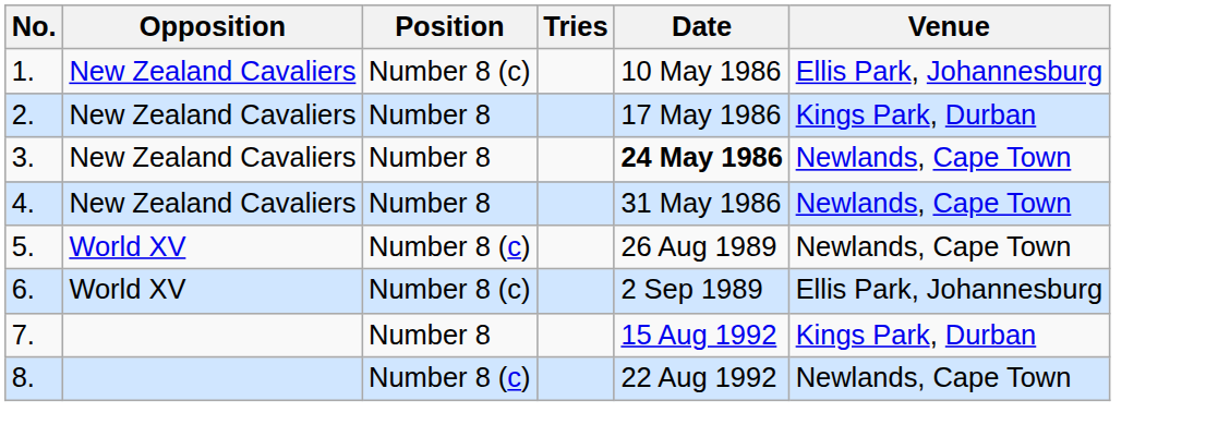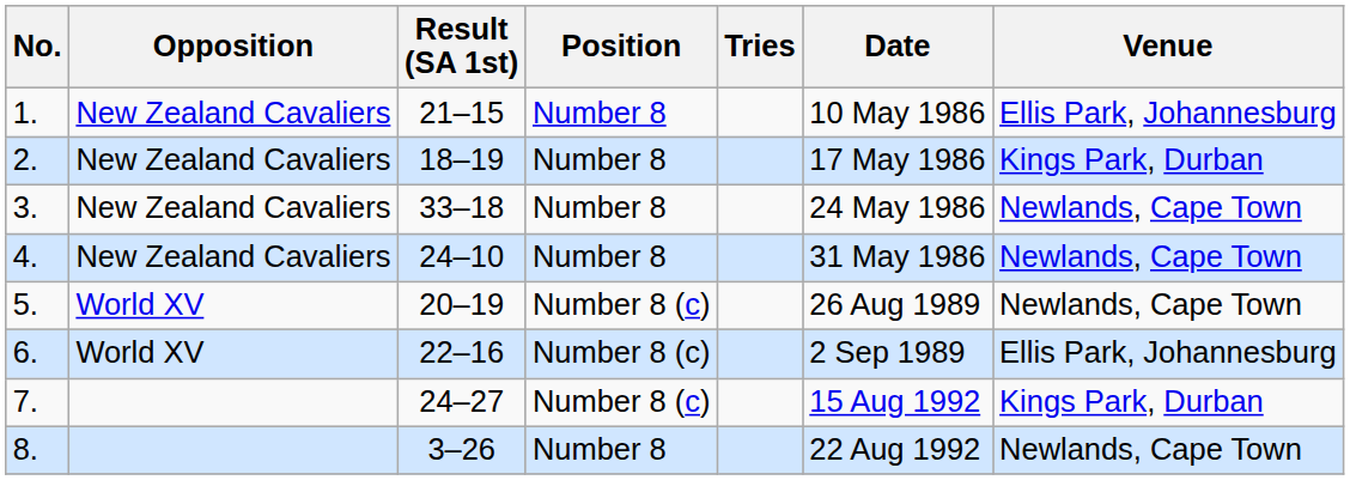 <table class="wikitable sortable">
 <tr>
 <th>No.</th>
 <th>Opposition</th>
+<th>Result<br>(SA 1st)</th>
 <th>Position</th>
 <th>Tries</th>
 <th>Date</th>
 <th>Venue</th>
 </tr>
 <tr>
 <td>1.</td>
 <td><a href='#'>New Zealand Cavaliers</a></td>
-<td>Number 8 (c)</td>
+<td align="center">21–15</td>
+<td><a href='#'>Number 8</a></td>
 <td></td>
 <td>10 May 1986</td>
 <td><a href='#'>Ellis Park</a>, <a href='#'>Johannesburg</a></td>
 </tr>
 <tr style="background: #D0E6FF;">
 <td>2.</td>
 <td>New Zealand Cavaliers</td>
+<td align="center">18–19</td>
 <td>Number 8</td>
 <td></td>
 <td>17 May 1986</td>
 <td><a href='#'>Kings Park</a>, <a href='#'>Durban</a></td>
 </tr>
 <tr>
 <td>3.</td>
 <td>New Zealand Cavaliers</td>
+<td align="center">33–18</td>
 <td>Number 8</td>
 <td></td>
-<td><strong>24 May 1986</strong></td>
+<td>24 May 1986</td>
 <td><a href='#'>Newlands</a>, <a href='#'>Cape Town</a></td>
 </tr>
 <tr style="background: #D0E6FF;">
 <td>4.</td>
 <td>New Zealand Cavaliers</td>
+<td align="center">24–10</td>
 <td>Number 8</td>
 <td></td>
 <td>31 May 1986</td>
 <td><a href='#'>Newlands</a>, <a href='#'>Cape Town</a></td>
 </tr>
 <tr>
 <td>5.</td>
 <td><a href='#'>World XV</a></td>
+<td align="center">20–19</td>
 <td>Number 8 (<a href='#'>c</a>)</td>
 <td></td>
 <td>26 Aug 1989</td>
 <td>Newlands, Cape Town</td>
 </tr>
 <tr style="background: #D0E6FF;">
 <td>6.</td>
 <td>World XV</td>
+<td align="center">22–16</td>
 <td>Number 8 (c)</td>
 <td></td>
 <td>2 Sep 1989</td>
 <td>Ellis Park, Johannesburg</td>
 </tr>
 <tr>
 <td>7.</td>
 <td></td>
-<td>Number 8</td>
+<td align="center">24–27</td>
+<td>Number 8 (<a href='#'>c</a>)</td>
 <td></td>
 <td><a href='#'>15 Aug 1992</a></td>
 <td><a href='#'>Kings Park</a>, <a href='#'>Durban</a></td>
 </tr>
 <tr style="background: #D0E6FF;">
 <td>8.</td>
 <td></td>
-<td>Number 8 (<a href='#'>c</a>)</td>
+<td align="center">3–26</td>
+<td>Number 8</td>
 <td></td>
 <td>22 Aug 1992</td>
 <td>Newlands, Cape Town</td>
 </tr>
 </table>
